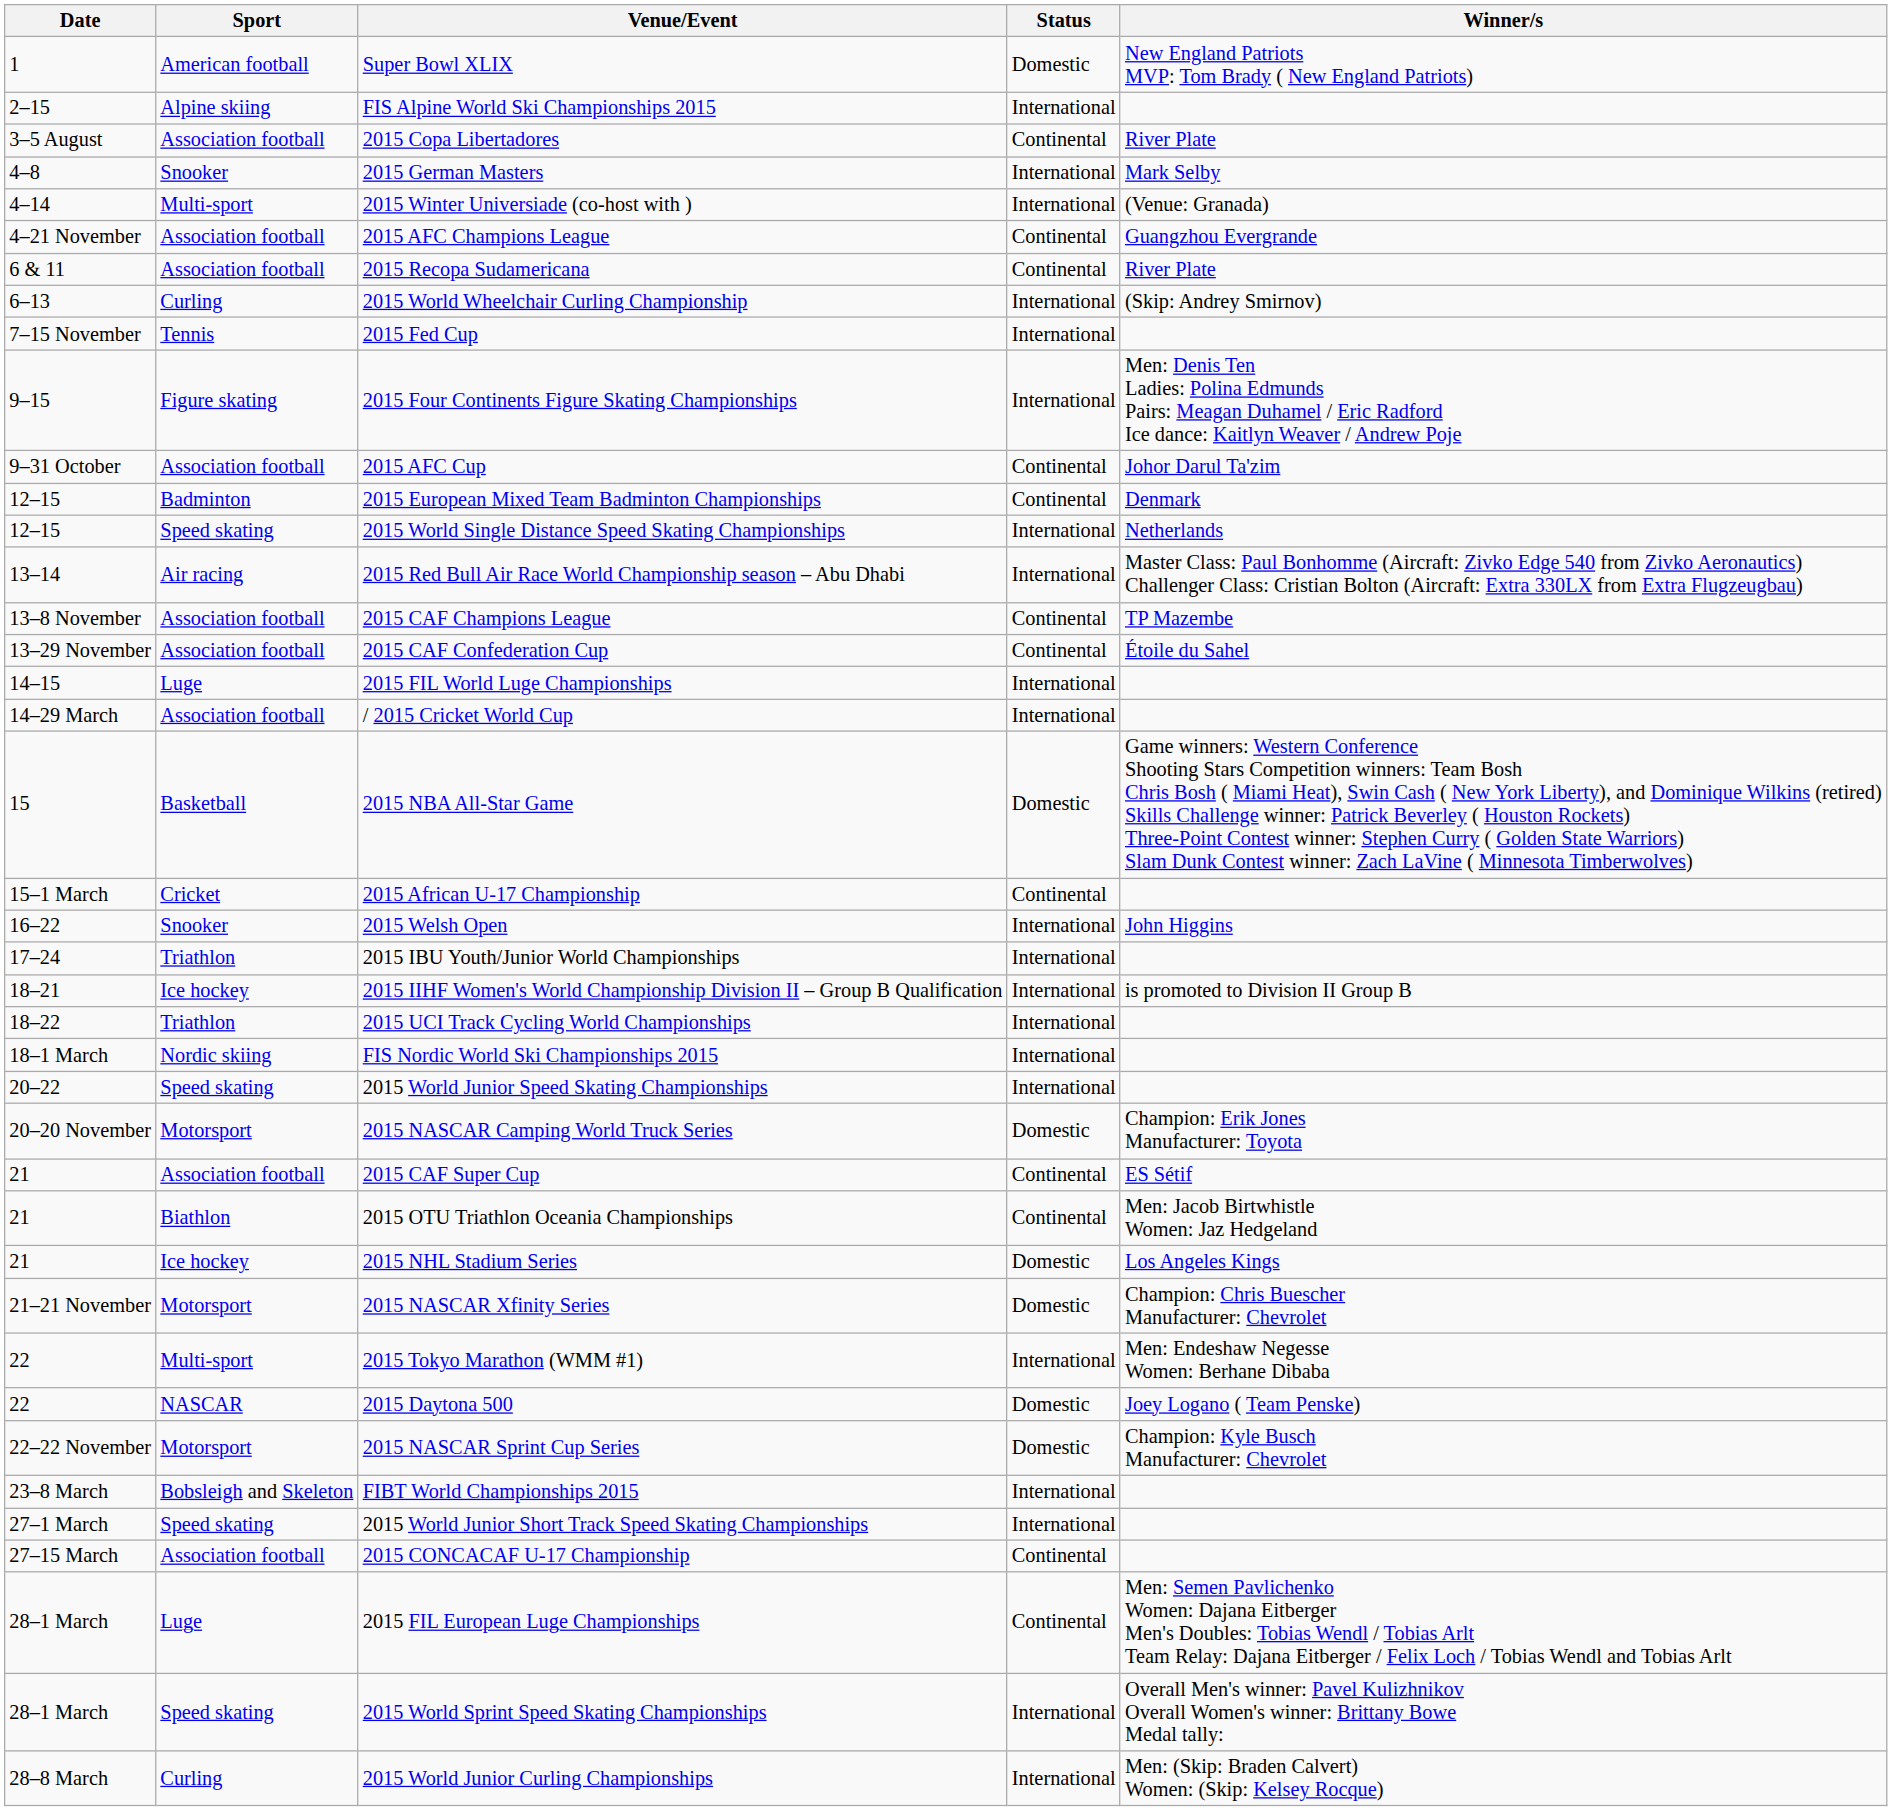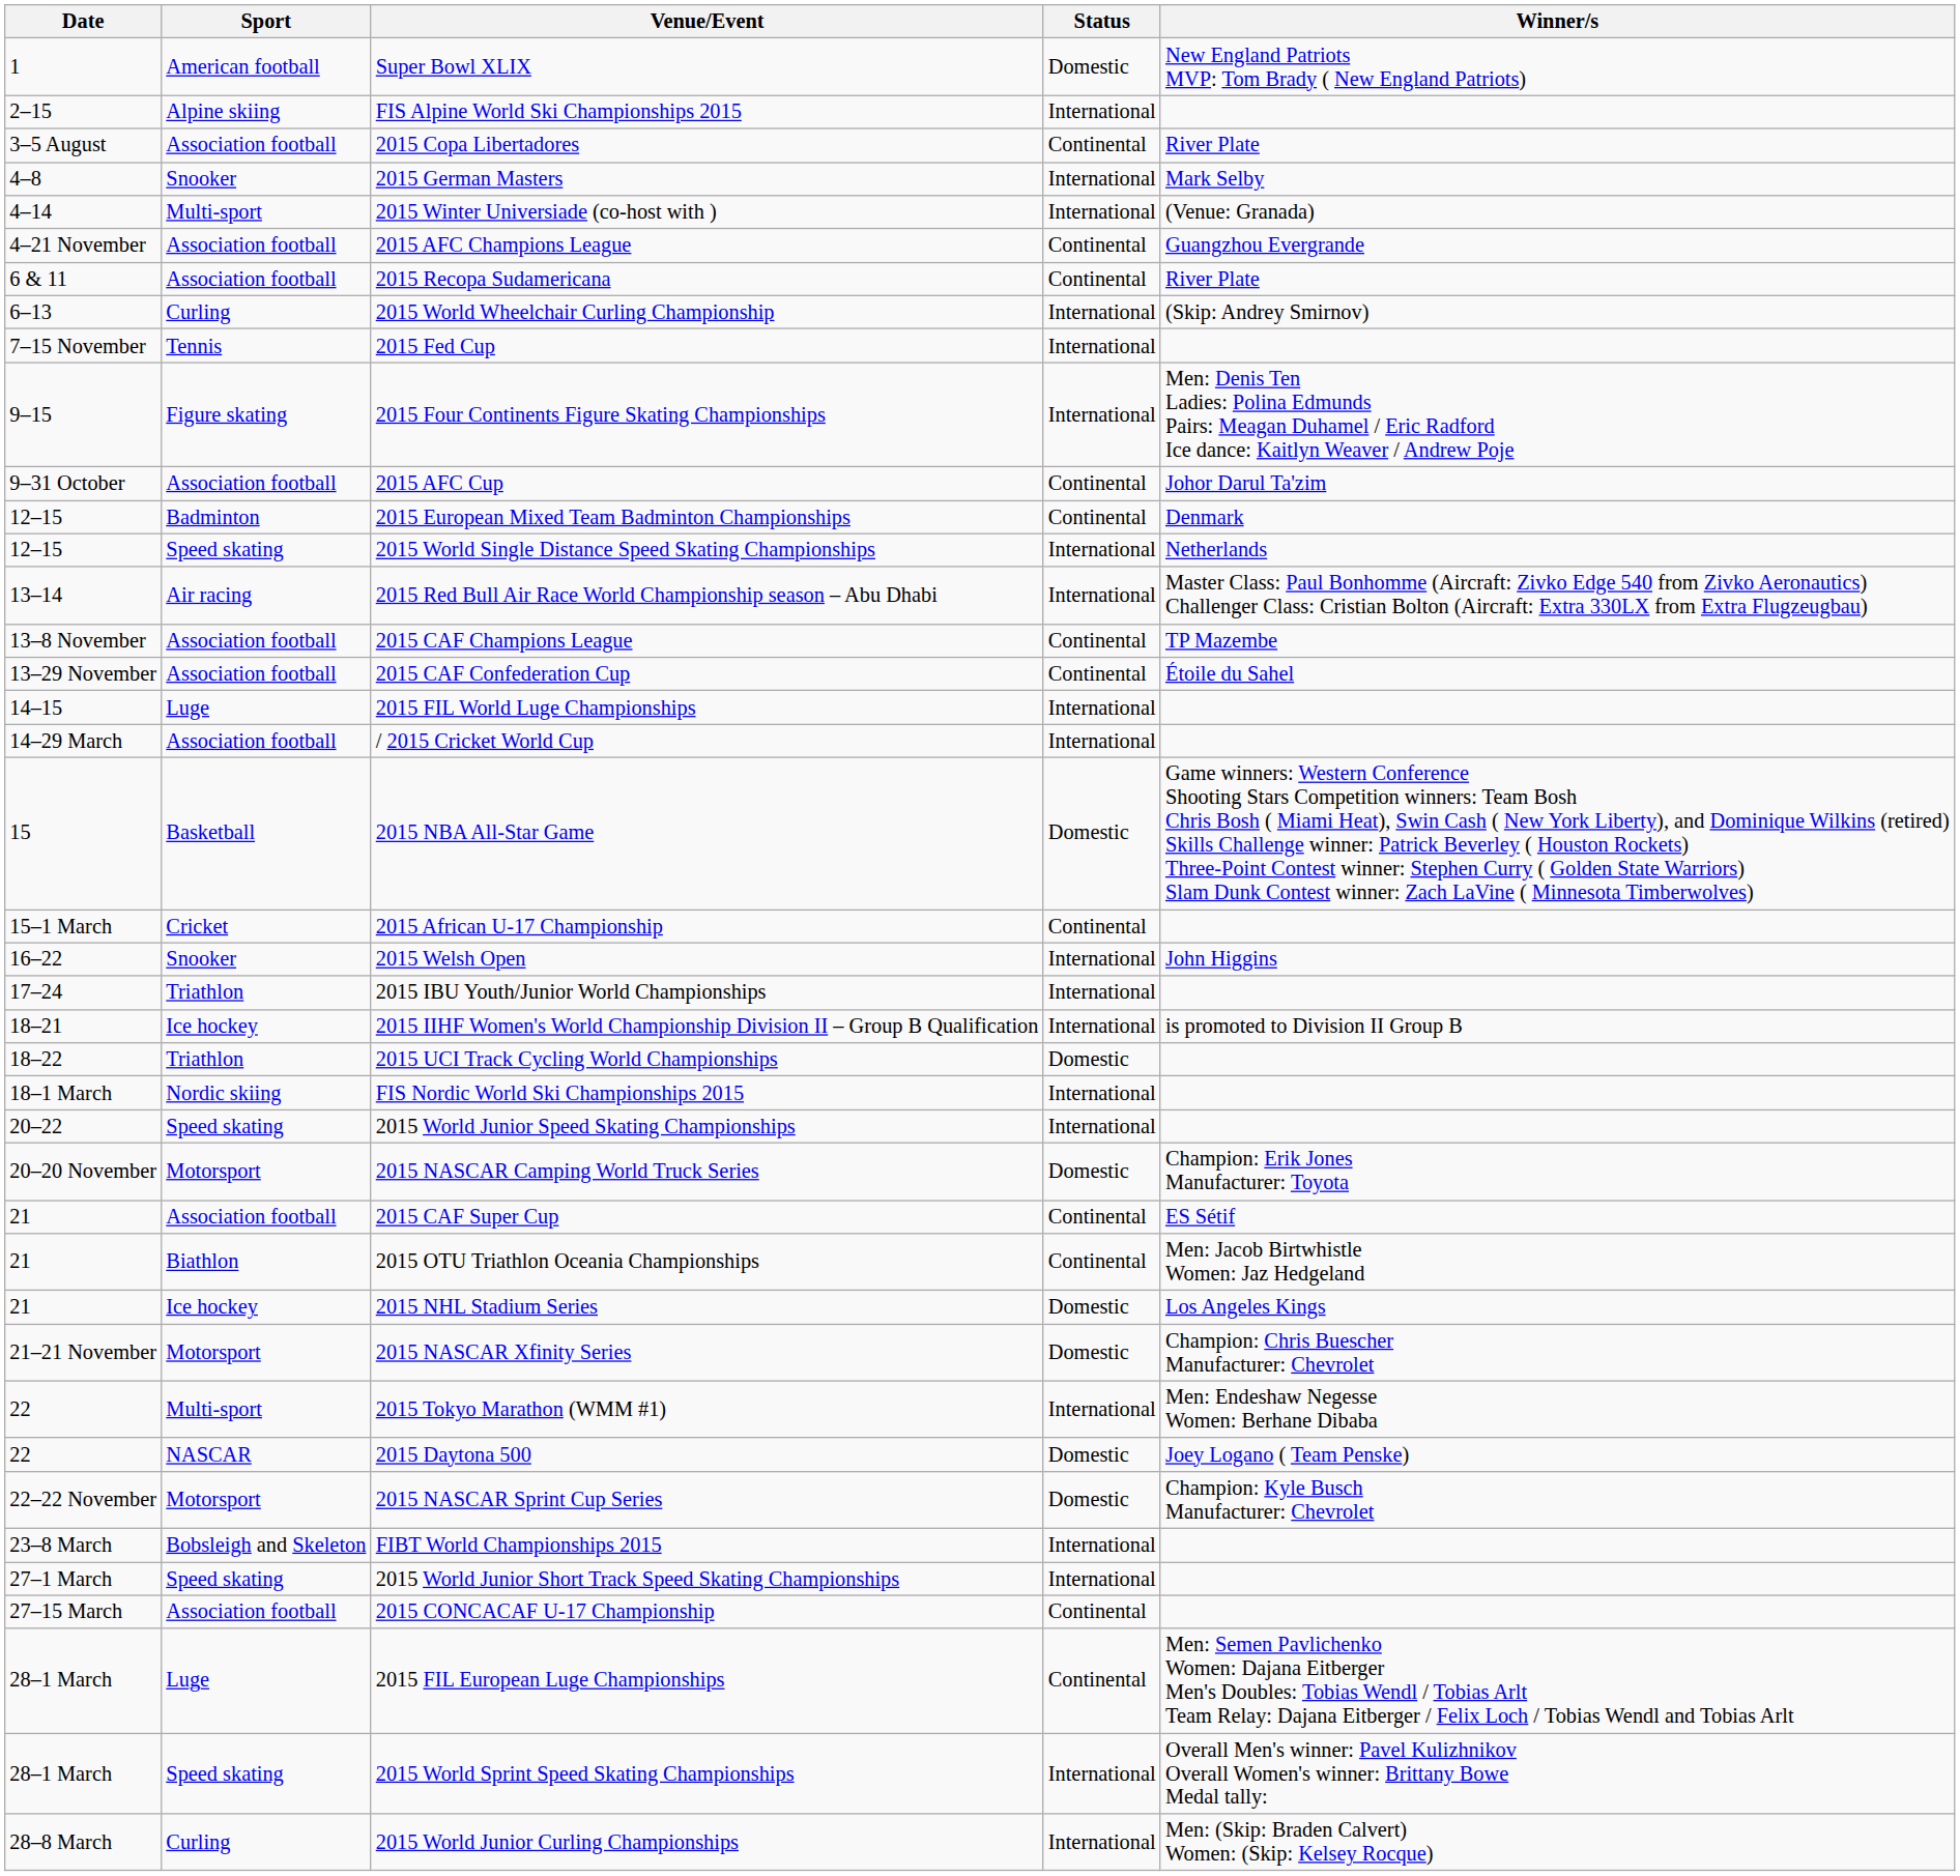 <table class="wikitable sortable">
 <tr>
 <th>Date</th>
 <th>Sport</th>
 <th>Venue/Event</th>
 <th>Status</th>
 <th>Winner/s</th>
 </tr>
 <tr>
 <td>1</td>
 <td><a href='#'>American football</a></td>
 <td> <a href='#'>Super Bowl XLIX</a></td>
 <td>Domestic</td>
 <td> <a href='#'>New England Patriots</a><br><a href='#'>MVP</a>:  <a href='#'>Tom Brady</a> ( <a href='#'>New England Patriots</a>)</td>
 </tr>
 <tr>
 <td>2–15</td>
 <td><a href='#'>Alpine skiing</a></td>
 <td> <a href='#'>FIS Alpine World Ski Championships 2015</a></td>
 <td>International</td>
 <td></td>
 </tr>
 <tr>
 <td>3–5 August</td>
 <td><a href='#'>Association football</a></td>
 <td><a href='#'>2015 Copa Libertadores</a></td>
 <td>Continental</td>
 <td> <a href='#'>River Plate</a></td>
 </tr>
 <tr>
 <td>4–8</td>
 <td><a href='#'>Snooker</a></td>
 <td> <a href='#'>2015 German Masters</a></td>
 <td>International</td>
 <td> <a href='#'>Mark Selby</a></td>
 </tr>
 <tr>
 <td>4–14</td>
 <td><a href='#'>Multi-sport</a></td>
 <td> <a href='#'>2015 Winter Universiade</a> (co-host with )</td>
 <td>International</td>
 <td> (Venue: Granada)</td>
 </tr>
 <tr>
 <td>4–21 November</td>
 <td><a href='#'>Association football</a></td>
 <td><a href='#'>2015 AFC Champions League</a></td>
 <td>Continental</td>
 <td> <a href='#'>Guangzhou Evergrande</a></td>
 </tr>
 <tr>
 <td>6 & 11</td>
 <td><a href='#'>Association football</a></td>
 <td> <a href='#'>2015 Recopa Sudamericana</a></td>
 <td>Continental</td>
 <td> <a href='#'>River Plate</a></td>
 </tr>
 <tr>
 <td>6–13</td>
 <td><a href='#'>Curling</a></td>
 <td> <a href='#'>2015 World Wheelchair Curling Championship</a></td>
 <td>International</td>
 <td> (Skip: Andrey Smirnov)</td>
 </tr>
 <tr>
 <td>7–15 November</td>
 <td><a href='#'>Tennis</a></td>
 <td><a href='#'>2015 Fed Cup</a></td>
 <td>International</td>
 <td></td>
 </tr>
 <tr>
 <td>9–15</td>
 <td><a href='#'>Figure skating</a></td>
 <td> <a href='#'>2015 Four Continents Figure Skating Championships</a></td>
 <td>International</td>
 <td>Men:  <a href='#'>Denis Ten</a><br>Ladies:  <a href='#'>Polina Edmunds</a><br>Pairs:  <a href='#'>Meagan Duhamel</a> / <a href='#'>Eric Radford</a><br>Ice dance:  <a href='#'>Kaitlyn Weaver</a> / <a href='#'>Andrew Poje</a></td>
 </tr>
 <tr>
 <td>9–31 October</td>
 <td><a href='#'>Association football</a></td>
 <td><a href='#'>2015 AFC Cup</a></td>
 <td>Continental</td>
 <td> <a href='#'>Johor Darul Ta'zim</a></td>
 </tr>
 <tr>
 <td>12–15</td>
 <td><a href='#'>Badminton</a></td>
 <td> <a href='#'>2015 European Mixed Team Badminton Championships</a></td>
 <td>Continental</td>
 <td> <a href='#'>Denmark</a></td>
 </tr>
 <tr>
 <td>12–15</td>
 <td><a href='#'>Speed skating</a></td>
 <td> <a href='#'>2015 World Single Distance Speed Skating Championships</a></td>
 <td>International</td>
 <td> <a href='#'>Netherlands</a></td>
 </tr>
 <tr>
 <td>13–14</td>
 <td><a href='#'>Air racing</a></td>
 <td> <a href='#'>2015 Red Bull Air Race World Championship season</a> – Abu Dhabi</td>
 <td>International</td>
 <td>Master Class:  <a href='#'>Paul Bonhomme</a> (Aircraft: <a href='#'>Zivko Edge 540</a> from  <a href='#'>Zivko Aeronautics</a>)<br>Challenger Class:  Cristian Bolton (Aircraft: <a href='#'>Extra 330LX</a> from  <a href='#'>Extra Flugzeugbau</a>)</td>
 </tr>
 <tr>
 <td>13–8 November</td>
 <td><a href='#'>Association football</a></td>
 <td><a href='#'>2015 CAF Champions League</a></td>
 <td>Continental</td>
 <td> <a href='#'>TP Mazembe</a></td>
 </tr>
 <tr>
 <td>13–29 November</td>
 <td><a href='#'>Association football</a></td>
 <td><a href='#'>2015 CAF Confederation Cup</a></td>
 <td>Continental</td>
 <td> <a href='#'>Étoile du Sahel</a></td>
 </tr>
 <tr>
 <td>14–15</td>
 <td><a href='#'>Luge</a></td>
 <td> <a href='#'>2015 FIL World Luge Championships</a></td>
 <td>International</td>
 <td></td>
 </tr>
 <tr>
 <td>14–29 March</td>
 <td><a href='#'>Association football</a></td>
 <td>/ <a href='#'>2015 Cricket World Cup</a></td>
 <td>International</td>
 <td></td>
 </tr>
 <tr>
 <td>15</td>
 <td><a href='#'>Basketball</a></td>
 <td> <a href='#'>2015 NBA All-Star Game</a></td>
 <td>Domestic</td>
 <td>Game winners: <a href='#'>Western Conference</a><br>Shooting Stars Competition winners: Team Bosh<br> <a href='#'>Chris Bosh</a> ( <a href='#'>Miami Heat</a>),  <a href='#'>Swin Cash</a> ( <a href='#'>New York Liberty</a>), and  <a href='#'>Dominique Wilkins</a> (retired)<br><a href='#'>Skills Challenge</a> winner:  <a href='#'>Patrick Beverley</a> ( <a href='#'>Houston Rockets</a>)<br><a href='#'>Three-Point Contest</a> winner:  <a href='#'>Stephen Curry</a> ( <a href='#'>Golden State Warriors</a>)<br><a href='#'>Slam Dunk Contest</a> winner:  <a href='#'>Zach LaVine</a> ( <a href='#'>Minnesota Timberwolves</a>)</td>
 </tr>
 <tr>
 <td>15–1 March</td>
 <td><a href='#'>Cricket</a></td>
 <td> <a href='#'>2015 African U-17 Championship</a></td>
 <td>Continental</td>
 <td></td>
 </tr>
 <tr>
 <td>16–22</td>
 <td><a href='#'>Snooker</a></td>
 <td> <a href='#'>2015 Welsh Open</a></td>
 <td>International</td>
 <td> <a href='#'>John Higgins</a></td>
 </tr>
 <tr>
 <td>17–24</td>
 <td><a href='#'>Triathlon</a></td>
 <td> 2015 IBU Youth/Junior World Championships</td>
 <td>International</td>
 <td></td>
 </tr>
 <tr>
 <td>18–21</td>
 <td><a href='#'>Ice hockey</a></td>
 <td> <a href='#'>2015 IIHF Women's World Championship Division II</a> – Group B Qualification</td>
 <td>International</td>
 <td> is promoted to Division II Group B</td>
 </tr>
 <tr>
 <td>18–22</td>
 <td><a href='#'>Triathlon</a></td>
 <td> <a href='#'>2015 UCI Track Cycling World Championships</a></td>
-<td>International</td>
+<td>Domestic</td>
 <td></td>
 </tr>
 <tr>
 <td>18–1 March</td>
 <td><a href='#'>Nordic skiing</a></td>
 <td> <a href='#'>FIS Nordic World Ski Championships 2015</a></td>
 <td>International</td>
 <td></td>
 </tr>
 <tr>
 <td>20–22</td>
 <td><a href='#'>Speed skating</a></td>
 <td> 2015 <a href='#'>World Junior Speed Skating Championships</a></td>
 <td>International</td>
 <td></td>
 </tr>
 <tr>
 <td>20–20 November</td>
 <td><a href='#'>Motorsport</a></td>
 <td> <a href='#'>2015 NASCAR Camping World Truck Series</a></td>
 <td>Domestic</td>
 <td>Champion:  <a href='#'>Erik Jones</a><br>Manufacturer:  <a href='#'>Toyota</a></td>
 </tr>
 <tr>
 <td>21</td>
 <td><a href='#'>Association football</a></td>
 <td> <a href='#'>2015 CAF Super Cup</a></td>
 <td>Continental</td>
 <td> <a href='#'>ES Sétif</a></td>
 </tr>
 <tr>
 <td>21</td>
 <td><a href='#'>Biathlon</a></td>
 <td> 2015 OTU Triathlon Oceania Championships</td>
 <td>Continental</td>
 <td>Men:  Jacob Birtwhistle<br>Women:  Jaz Hedgeland</td>
 </tr>
 <tr>
 <td>21</td>
 <td><a href='#'>Ice hockey</a></td>
 <td> <a href='#'>2015 NHL Stadium Series</a></td>
 <td>Domestic</td>
 <td> <a href='#'>Los Angeles Kings</a></td>
 </tr>
 <tr>
 <td>21–21 November</td>
 <td><a href='#'>Motorsport</a></td>
 <td> <a href='#'>2015 NASCAR Xfinity Series</a></td>
 <td>Domestic</td>
 <td>Champion:  <a href='#'>Chris Buescher</a><br>Manufacturer:  <a href='#'>Chevrolet</a></td>
 </tr>
 <tr>
 <td>22</td>
 <td><a href='#'>Multi-sport</a></td>
 <td> <a href='#'>2015 Tokyo Marathon</a> (WMM #1)</td>
 <td>International</td>
 <td>Men:  Endeshaw Negesse<br>Women:  Berhane Dibaba</td>
 </tr>
 <tr>
 <td>22</td>
 <td><a href='#'>NASCAR</a></td>
 <td> <a href='#'>2015 Daytona 500</a></td>
 <td>Domestic</td>
 <td> <a href='#'>Joey Logano</a> ( <a href='#'>Team Penske</a>)</td>
 </tr>
 <tr>
 <td>22–22 November</td>
 <td><a href='#'>Motorsport</a></td>
 <td> <a href='#'>2015 NASCAR Sprint Cup Series</a></td>
 <td>Domestic</td>
 <td>Champion:  <a href='#'>Kyle Busch</a><br>Manufacturer:  <a href='#'>Chevrolet</a></td>
 </tr>
 <tr>
 <td>23–8 March</td>
 <td><a href='#'>Bobsleigh</a> and <a href='#'>Skeleton</a></td>
 <td> <a href='#'>FIBT World Championships 2015</a></td>
 <td>International</td>
 <td></td>
 </tr>
 <tr>
 <td>27–1 March</td>
 <td><a href='#'>Speed skating</a></td>
 <td> 2015 <a href='#'>World Junior Short Track Speed Skating Championships</a></td>
 <td>International</td>
 <td></td>
 </tr>
 <tr>
 <td>27–15 March</td>
 <td><a href='#'>Association football</a></td>
 <td> <a href='#'>2015 CONCACAF U-17 Championship</a></td>
 <td>Continental</td>
 <td></td>
 </tr>
 <tr>
 <td>28–1 March</td>
 <td><a href='#'>Luge</a></td>
 <td> 2015 <a href='#'>FIL European Luge Championships</a></td>
 <td>Continental</td>
 <td>Men:  <a href='#'>Semen Pavlichenko</a><br>Women:  Dajana Eitberger<br>Men's Doubles:  <a href='#'>Tobias Wendl</a> / <a href='#'>Tobias Arlt</a><br>Team Relay:  Dajana Eitberger / <a href='#'>Felix Loch</a> / Tobias Wendl and Tobias Arlt</td>
 </tr>
 <tr>
 <td>28–1 March</td>
 <td><a href='#'>Speed skating</a></td>
 <td> <a href='#'>2015 World Sprint Speed Skating Championships</a></td>
 <td>International</td>
 <td>Overall Men's winner:  <a href='#'>Pavel Kulizhnikov</a><br>Overall Women's winner:  <a href='#'>Brittany Bowe</a><br>Medal tally: </td>
 </tr>
 <tr>
 <td>28–8 March</td>
 <td><a href='#'>Curling</a></td>
 <td> <a href='#'>2015 World Junior Curling Championships</a></td>
 <td>International</td>
 <td>Men:  (Skip: Braden Calvert)<br>Women:  (Skip: <a href='#'>Kelsey Rocque</a>)</td>
 </tr>
 </table>
